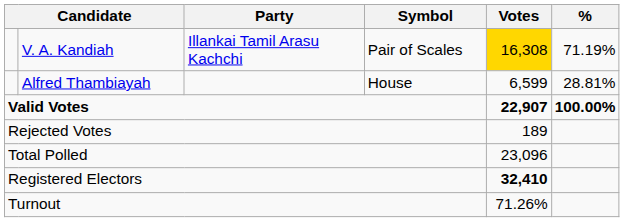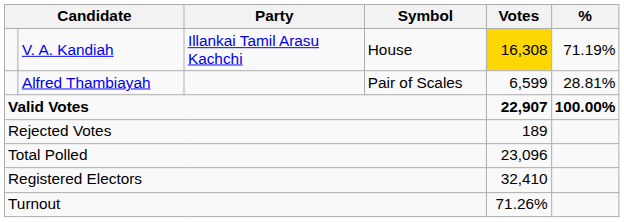 <table class="wikitable" border="1" style="text-align:right;">
 <tr>
 <th align=left colspan=2 width="180">Candidate</th>
 <th align=left width="180">Party</th>
 <th align=left width="120">Symbol</th>
 <th align=left width="60">Votes</th>
 <th align=left width="60">%</th>
 </tr>
 <tr>
 <td bgcolor=> </td>
 <td align=left><a href='#'>V. A. Kandiah</a></td>
 <td align=left><a href='#'>Illankai Tamil Arasu Kachchi</a></td>
-<td align=left>Pair of Scales</td>
+<td align=left>House</td>
 <td style="background: gold;">16,308</td>
 <td>71.19%</td>
 </tr>
 <tr>
 <td></td>
 <td align=left><a href='#'>Alfred Thambiayah</a></td>
 <td></td>
-<td align=left>House</td>
+<td align=left>Pair of Scales</td>
 <td>6,599</td>
 <td>28.81%</td>
 </tr>
 <tr>
 <td align=left colspan=4><strong>Valid Votes</strong></td>
 <td><strong>22,907</strong></td>
 <td><strong>100.00%</strong></td>
 </tr>
 <tr>
 <td align=left colspan=4>Rejected Votes</td>
 <td>189</td>
 <td></td>
 </tr>
 <tr>
 <td align=left colspan=4>Total Polled</td>
 <td>23,096</td>
 <td></td>
 </tr>
 <tr>
 <td align=left colspan=4>Registered Electors</td>
-<td><strong>32,410</strong></td>
+<td>32,410</td>
 <td></td>
 </tr>
 <tr>
 <td align=left colspan=4>Turnout</td>
 <td>71.26%</td>
 </tr>
 </table>
